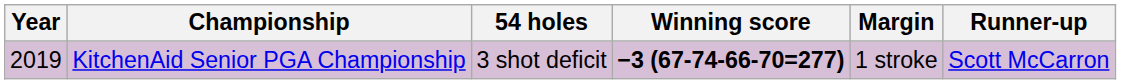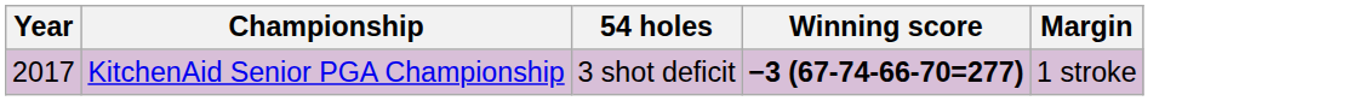 <table class="wikitable">
 <tr>
 <th>Year</th>
 <th>Championship</th>
 <th>54 holes</th>
 <th>Winning score</th>
 <th>Margin</th>
-<th>Runner-up</th>
 </tr>
 <tr style="background:thistle;">
-<td>2019</td>
+<td>2017</td>
 <td><a href='#'>KitchenAid Senior PGA Championship</a></td>
 <td>3 shot deficit</td>
 <td><strong>−3 (67-74-66-70=277)</strong></td>
 <td>1 stroke</td>
-<td> <a href='#'>Scott McCarron</a></td>
 </tr>
 </table>
